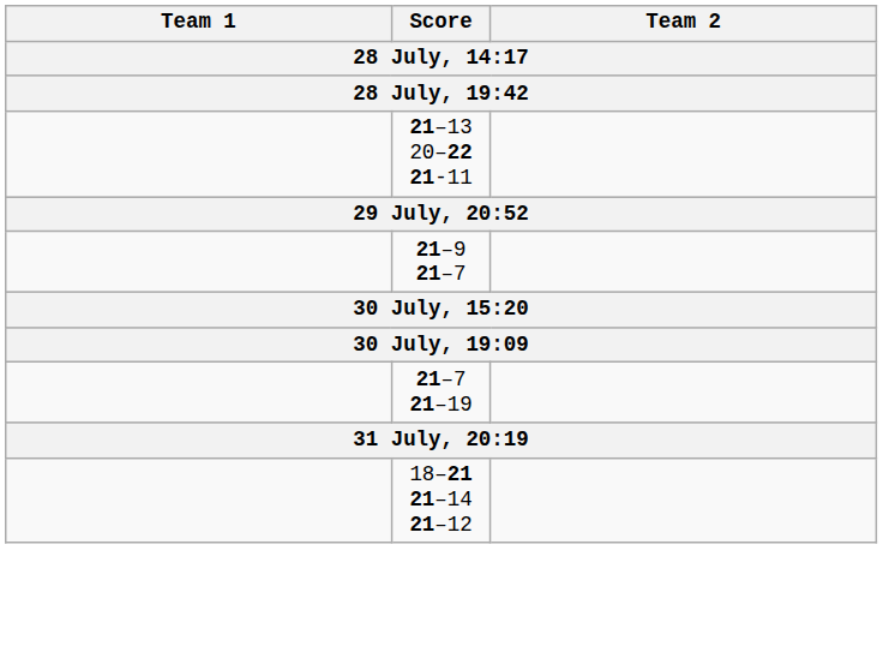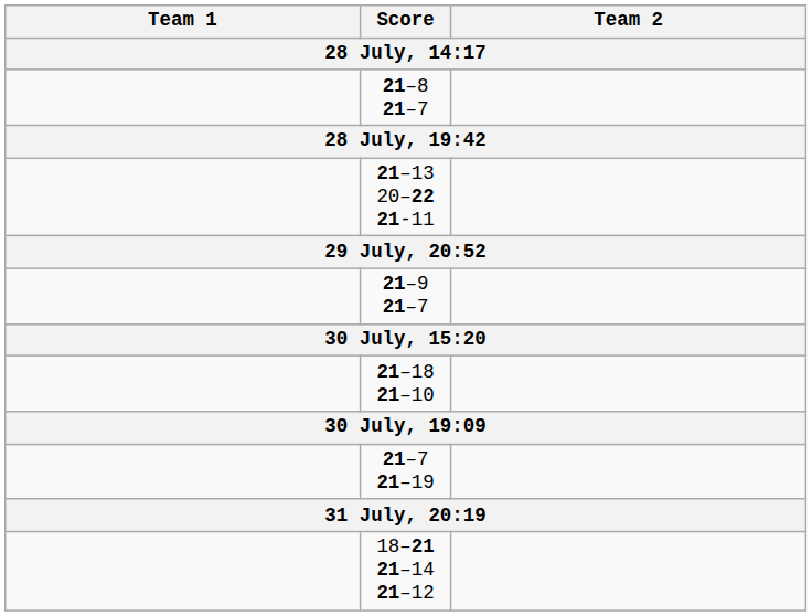 <table class="wikitable" style="text-align: center; font-size:90% ">
 <tr>
 <th align="right" width="210">Team 1</th>
 <th width="50">Score</th>
 <th align="left" width="210">Team 2</th>
 </tr>
 <tr>
 <th colspan=3>28 July, 14:17</th>
+</tr>
+<tr>
+<td align=right><strong></strong></td>
+<td align=center><strong>21</strong>–8<br><strong>21</strong>–7</td>
+<td align=left></td>
 </tr>
 <tr>
 <th colspan=3>28 July, 19:42</th>
 </tr>
 <tr>
 <td align=right><strong></strong></td>
 <td align=center><strong>21</strong>–13<br>20–<strong>22</strong><br><strong>21</strong>-11</td>
 <td align=left></td>
 </tr>
 <tr>
 <th colspan=3>29 July, 20:52</th>
 </tr>
 <tr>
 <td align=right><strong></strong></td>
 <td align=center><strong>21</strong>–9<br><strong>21</strong>–7</td>
 <td align=left></td>
 </tr>
 <tr>
 <th colspan=3>30 July, 15:20</th>
 </tr>
 <tr>
+<td align=right><strong></strong></td>
+<td align=center><strong>21</strong>–18<br><strong>21</strong>–10</td>
+<td align=left></td>
+</tr>
+<tr>
 <th colspan=3>30 July, 19:09</th>
 </tr>
 <tr>
 <td align=right><strong></strong></td>
 <td align=center><strong>21</strong>–7<br><strong>21</strong>–19</td>
 <td align=left></td>
 </tr>
 <tr>
 <th colspan=3>31 July, 20:19</th>
 </tr>
 <tr>
 <td align=right><strong></strong></td>
 <td align=center>18–<strong>21</strong><br><strong>21</strong>–14<br><strong>21</strong>–12</td>
 <td align=left></td>
 </tr>
 </table>
